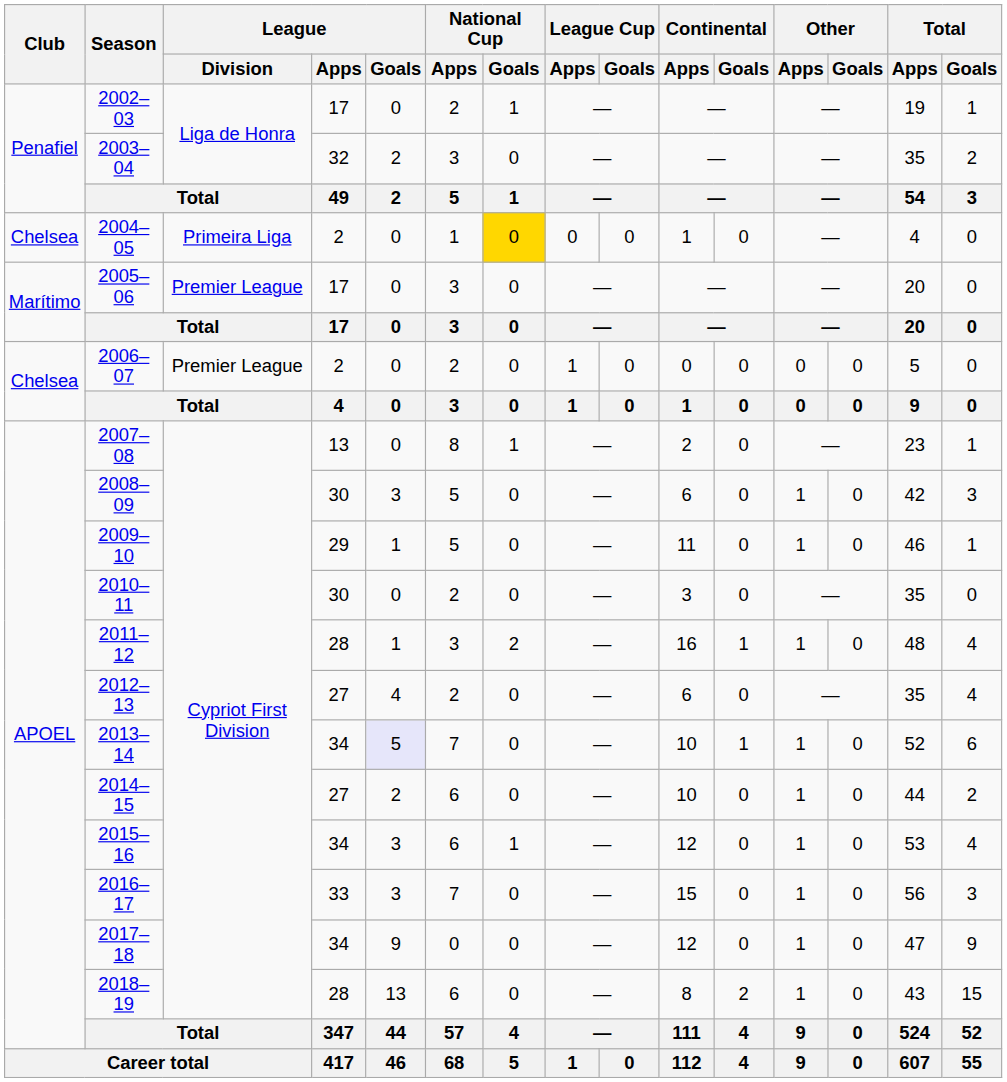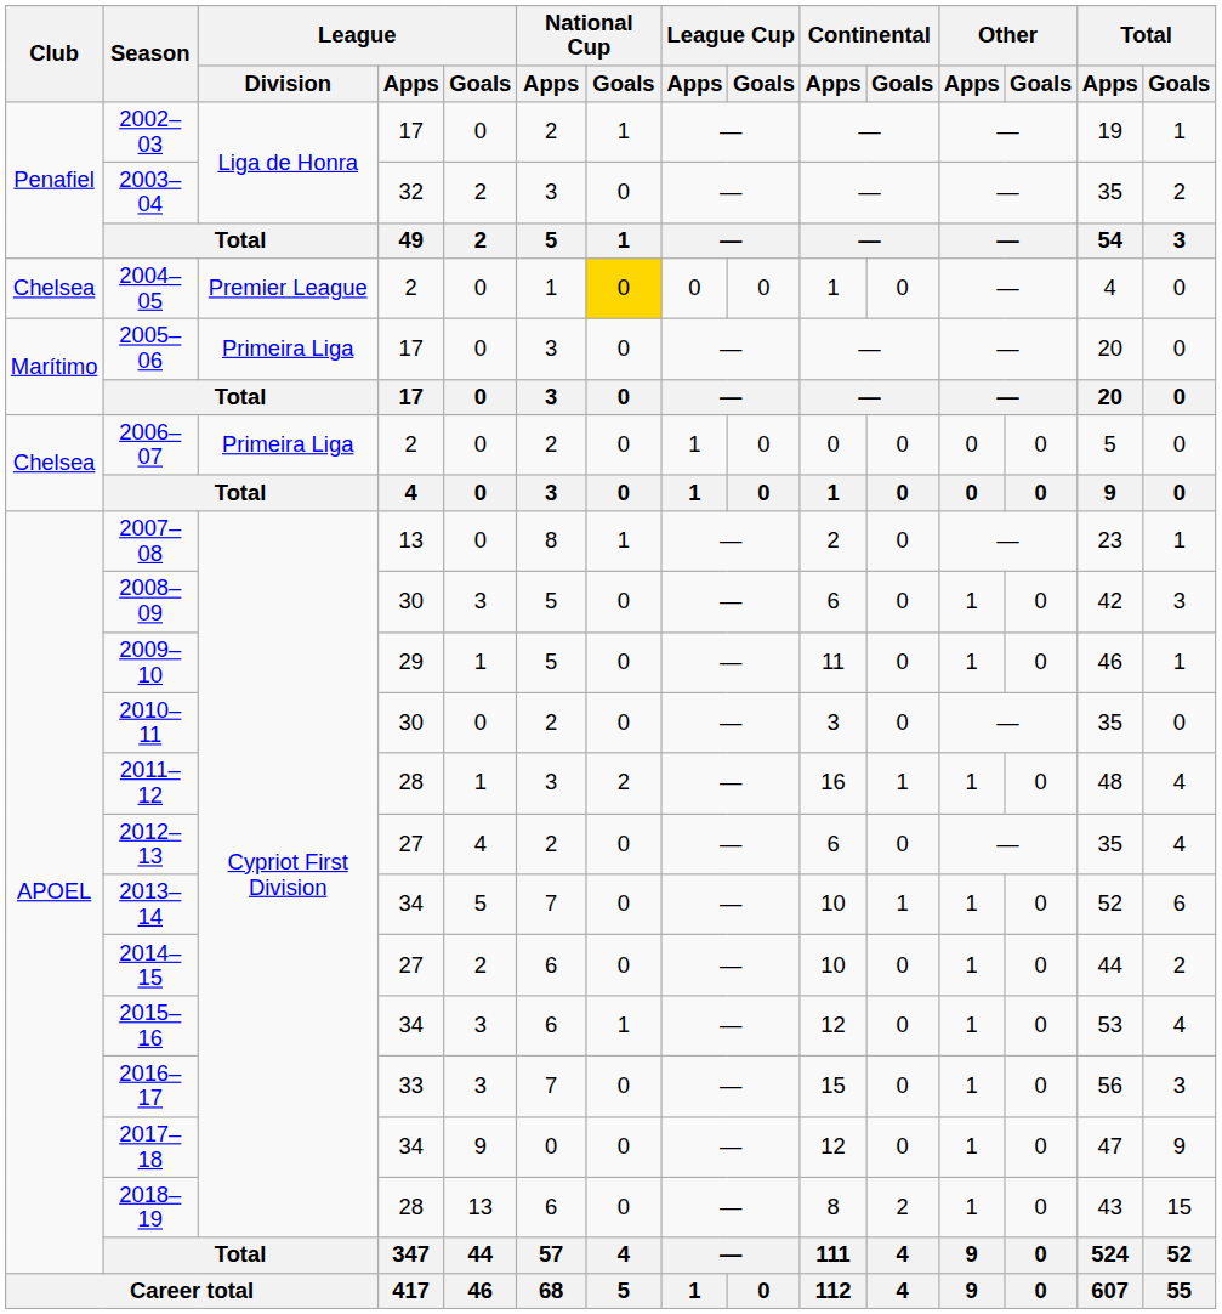 <table class="wikitable" style="text-align: center;">
 <tr>
 <th rowspan="2">Club</th>
 <th rowspan="2">Season</th>
 <th colspan="3">League</th>
 <th colspan="2">National Cup</th>
 <th colspan="2">League Cup</th>
 <th colspan="2">Continental</th>
 <th colspan="2">Other</th>
 <th colspan="2">Total</th>
 </tr>
 <tr>
 <th>Division</th>
 <th>Apps</th>
 <th>Goals</th>
 <th>Apps</th>
 <th>Goals</th>
 <th>Apps</th>
 <th>Goals</th>
 <th>Apps</th>
 <th>Goals</th>
 <th>Apps</th>
 <th>Goals</th>
 <th>Apps</th>
 <th>Goals</th>
 </tr>
 <tr>
 <td rowspan="3" valign="center"><a href='#'>Penafiel</a></td>
 <td><a href='#'>2002–03</a></td>
 <td rowspan="2"><a href='#'>Liga de Honra</a></td>
 <td>17</td>
 <td>0</td>
 <td>2</td>
 <td>1</td>
 <td colspan="2">—</td>
 <td colspan="2">—</td>
 <td colspan="2">—</td>
 <td>19</td>
 <td>1</td>
 </tr>
 <tr>
 <td><a href='#'>2003–04</a></td>
 <td>32</td>
 <td>2</td>
 <td>3</td>
 <td>0</td>
 <td colspan="2">—</td>
 <td colspan="2">—</td>
 <td colspan="2">—</td>
 <td>35</td>
 <td>2</td>
 </tr>
 <tr>
 <th colspan="2">Total</th>
 <th>49</th>
 <th>2</th>
 <th>5</th>
 <th>1</th>
 <th colspan="2">—</th>
 <th colspan="2">—</th>
 <th colspan="2">—</th>
 <th>54</th>
 <th>3</th>
 </tr>
 <tr>
 <td valign="center"><a href='#'>Chelsea</a></td>
 <td><a href='#'>2004–05</a></td>
-<td><a href='#'>Primeira Liga</a></td>
+<td><a href='#'>Premier League</a></td>
 <td>2</td>
 <td>0</td>
 <td>1</td>
 <td style="background: gold;">0</td>
 <td>0</td>
 <td>0</td>
 <td>1</td>
 <td>0</td>
 <td colspan="2">—</td>
 <td>4</td>
 <td>0</td>
 </tr>
 <tr>
 <td rowspan="2" valign="center"><a href='#'>Marítimo</a></td>
 <td><a href='#'>2005–06</a></td>
-<td><a href='#'>Premier League</a></td>
+<td><a href='#'>Primeira Liga</a></td>
 <td>17</td>
 <td>0</td>
 <td>3</td>
 <td>0</td>
 <td colspan="2">—</td>
 <td colspan="2">—</td>
 <td colspan="2">—</td>
 <td>20</td>
 <td>0</td>
 </tr>
 <tr>
 <th colspan="2">Total</th>
 <th>17</th>
 <th>0</th>
 <th>3</th>
 <th>0</th>
 <th colspan="2">—</th>
 <th colspan="2">—</th>
 <th colspan="2">—</th>
 <th>20</th>
 <th>0</th>
 </tr>
 <tr>
 <td rowspan="2" valign="center"><a href='#'>Chelsea</a></td>
 <td><a href='#'>2006–07</a></td>
-<td>Premier League</td>
+<td><a href='#'>Primeira Liga</a></td>
 <td>2</td>
 <td>0</td>
 <td>2</td>
 <td>0</td>
 <td>1</td>
 <td>0</td>
 <td>0</td>
 <td>0</td>
 <td>0</td>
 <td>0</td>
 <td>5</td>
 <td>0</td>
 </tr>
 <tr>
 <th colspan="2">Total</th>
 <th>4</th>
 <th>0</th>
 <th>3</th>
 <th>0</th>
 <th>1</th>
 <th>0</th>
 <th>1</th>
 <th>0</th>
 <th>0</th>
 <th>0</th>
 <th>9</th>
 <th>0</th>
 </tr>
 <tr>
 <td rowspan="13" valign="center"><a href='#'>APOEL</a></td>
 <td><a href='#'>2007–08</a></td>
 <td rowspan="12"><a href='#'>Cypriot First Division</a></td>
 <td>13</td>
 <td>0</td>
 <td>8</td>
 <td>1</td>
 <td colspan="2">—</td>
 <td>2</td>
 <td>0</td>
 <td colspan="2">—</td>
 <td>23</td>
 <td>1</td>
 </tr>
 <tr>
 <td><a href='#'>2008–09</a></td>
 <td>30</td>
 <td>3</td>
 <td>5</td>
 <td>0</td>
 <td colspan="2">—</td>
 <td>6</td>
 <td>0</td>
 <td>1</td>
 <td>0</td>
 <td>42</td>
 <td>3</td>
 </tr>
 <tr>
 <td><a href='#'>2009–10</a></td>
 <td>29</td>
 <td>1</td>
 <td>5</td>
 <td>0</td>
 <td colspan="2">—</td>
 <td>11</td>
 <td>0</td>
 <td>1</td>
 <td>0</td>
 <td>46</td>
 <td>1</td>
 </tr>
 <tr>
 <td><a href='#'>2010–11</a></td>
 <td>30</td>
 <td>0</td>
 <td>2</td>
 <td>0</td>
 <td colspan="2">—</td>
 <td>3</td>
 <td>0</td>
 <td colspan="2">—</td>
 <td>35</td>
 <td>0</td>
 </tr>
 <tr>
 <td><a href='#'>2011–12</a></td>
 <td>28</td>
 <td>1</td>
 <td>3</td>
 <td>2</td>
 <td colspan="2">—</td>
 <td>16</td>
 <td>1</td>
 <td>1</td>
 <td>0</td>
 <td>48</td>
 <td>4</td>
 </tr>
 <tr>
 <td><a href='#'>2012–13</a></td>
 <td>27</td>
 <td>4</td>
 <td>2</td>
 <td>0</td>
 <td colspan="2">—</td>
 <td>6</td>
 <td>0</td>
 <td colspan="2">—</td>
 <td>35</td>
 <td>4</td>
 </tr>
 <tr>
 <td><a href='#'>2013–14</a></td>
 <td>34</td>
-<td style="background: lavender;">5</td>
+<td>5</td>
 <td>7</td>
 <td>0</td>
 <td colspan="2">—</td>
 <td>10</td>
 <td>1</td>
 <td>1</td>
 <td>0</td>
 <td>52</td>
 <td>6</td>
 </tr>
 <tr>
 <td><a href='#'>2014–15</a></td>
 <td>27</td>
 <td>2</td>
 <td>6</td>
 <td>0</td>
 <td colspan="2">—</td>
 <td>10</td>
 <td>0</td>
 <td>1</td>
 <td>0</td>
 <td>44</td>
 <td>2</td>
 </tr>
 <tr>
 <td><a href='#'>2015–16</a></td>
 <td>34</td>
 <td>3</td>
 <td>6</td>
 <td>1</td>
 <td colspan="2">—</td>
 <td>12</td>
 <td>0</td>
 <td>1</td>
 <td>0</td>
 <td>53</td>
 <td>4</td>
 </tr>
 <tr>
 <td><a href='#'>2016–17</a></td>
 <td>33</td>
 <td>3</td>
 <td>7</td>
 <td>0</td>
 <td colspan="2">—</td>
 <td>15</td>
 <td>0</td>
 <td>1</td>
 <td>0</td>
 <td>56</td>
 <td>3</td>
 </tr>
 <tr>
 <td><a href='#'>2017–18</a></td>
 <td>34</td>
 <td>9</td>
 <td>0</td>
 <td>0</td>
 <td colspan="2">—</td>
 <td>12</td>
 <td>0</td>
 <td>1</td>
 <td>0</td>
 <td>47</td>
 <td>9</td>
 </tr>
 <tr>
 <td><a href='#'>2018–19</a></td>
 <td>28</td>
 <td>13</td>
 <td>6</td>
 <td>0</td>
 <td colspan="2">—</td>
 <td>8</td>
 <td>2</td>
 <td>1</td>
 <td>0</td>
 <td>43</td>
 <td>15</td>
 </tr>
 <tr>
 <th colspan="2">Total</th>
 <th>347</th>
 <th>44</th>
 <th>57</th>
 <th>4</th>
 <th colspan="2">—</th>
 <th>111</th>
 <th>4</th>
 <th>9</th>
 <th>0</th>
 <th>524</th>
 <th>52</th>
 </tr>
 <tr>
 <th colspan="3">Career total</th>
 <th>417</th>
 <th>46</th>
 <th>68</th>
 <th>5</th>
 <th>1</th>
 <th>0</th>
 <th>112</th>
 <th>4</th>
 <th>9</th>
 <th>0</th>
 <th>607</th>
 <th>55</th>
 </tr>
 </table>
